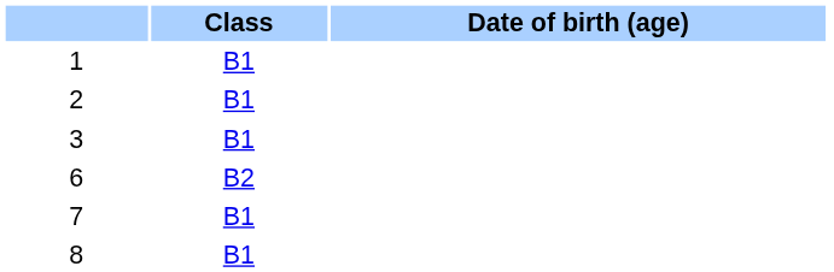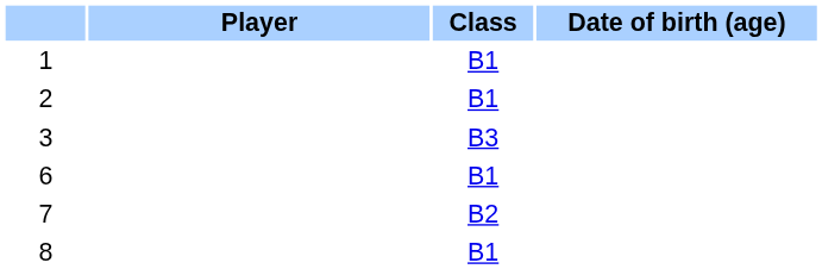 <table class="sortable" border="0" cellspacing="2" cellpadding="2">
 <tr style="background-color:#AAD0FF">
 <th width=8%></th>
+<th width=34%>Player</th>
 <th width=10%>Class</th>
 <th width=28%>Date of birth (age)</th>
 </tr>
 <tr>
 <td style="text-align: center;">1</td>
+<td></td>
 <td style="text-align: center;"><a href='#'>B1</a></td>
 <td style="text-align: center;"></td>
 </tr>
 <tr>
 <td style="text-align: center;">2</td>
+<td></td>
 <td style="text-align: center;"><a href='#'>B1</a></td>
 <td style="text-align: center;"></td>
 </tr>
 <tr>
 <td style="text-align: center;">3</td>
+<td></td>
+<td style="text-align: center;"><a href='#'>B3</a></td>
+<td style="text-align: center;"></td>
+</tr>
+<tr>
+<td style="text-align: center;">6</td>
+<td></td>
 <td style="text-align: center;"><a href='#'>B1</a></td>
 <td style="text-align: center;"></td>
 </tr>
 <tr>
-<td style="text-align: center;">6</td>
+<td style="text-align: center;">7</td>
+<td></td>
 <td style="text-align: center;"><a href='#'>B2</a></td>
 <td style="text-align: center;"></td>
 </tr>
 <tr>
-<td style="text-align: center;">7</td>
-<td style="text-align: center;"><a href='#'>B1</a></td>
-<td style="text-align: center;"></td>
-</tr>
-<tr>
 <td style="text-align: center;">8</td>
+<td></td>
 <td style="text-align: center;"><a href='#'>B1</a></td>
 <td style="text-align: center;"></td>
 </tr>
 </table>
